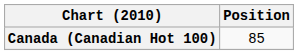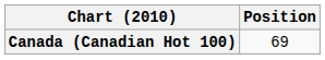 <table class="wikitable plainrowheaders" style="text-align:center;">
 <tr>
 <th scope="col">Chart (2010)</th>
 <th scope="col">Position</th>
 </tr>
 <tr>
 <th scope="row">Canada (Canadian Hot 100)</th>
-<td>85</td>
+<td>69</td>
 </tr>
 <tr>
 </tr>
 </table>
